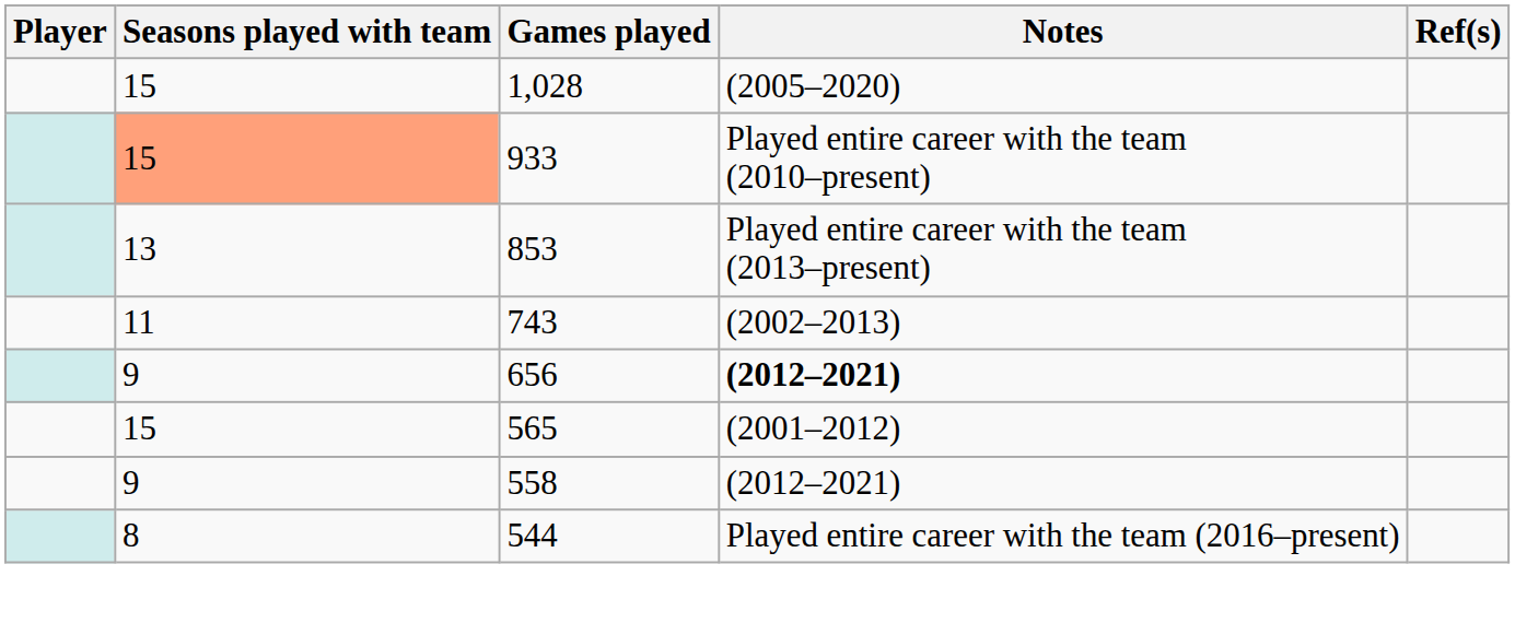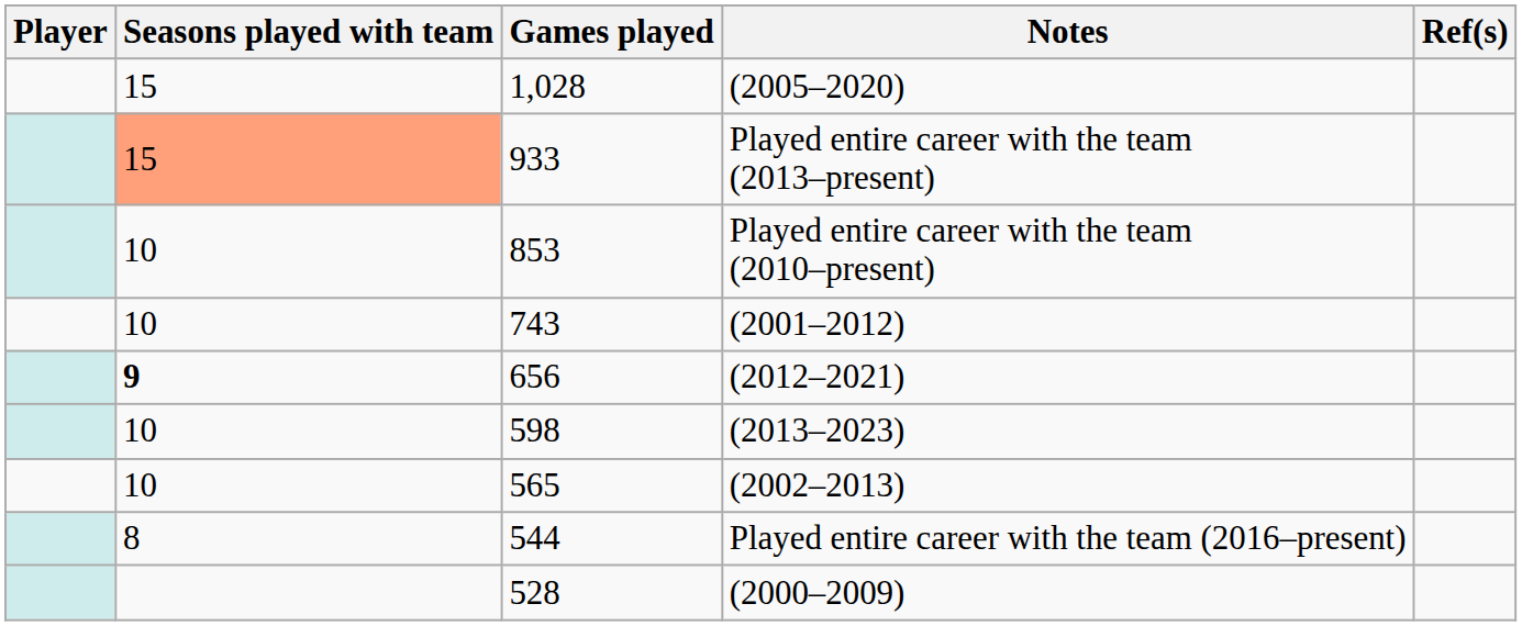 <table class="wikitable sortable plainrowheaders">
 <tr>
 <th scope="col">Player</th>
 <th scope="col">Seasons played with team</th>
 <th scope="col">Games played</th>
 <th scope="col">Notes</th>
 <th scope="col" class="unsortable">Ref(s)</th>
 </tr>
 <tr>
 <td></td>
 <td>15</td>
 <td>1,028</td>
 <td>(2005–2020)</td>
 <td></td>
 </tr>
 <tr>
 <td style="background:#CFECEC"></td>
 <td style="background: lightsalmon;">15</td>
 <td>933</td>
+<td>Played entire career with the team<br>(2013–present)</td>
+<td></td>
+</tr>
+<tr>
+<td style="background:#CFECEC"></td>
+<td>10</td>
+<td>853</td>
 <td>Played entire career with the team<br>(2010–present)</td>
 <td></td>
 </tr>
 <tr>
+<td></td>
+<td>10</td>
+<td>743</td>
+<td>(2001–2012)</td>
+<td></td>
+</tr>
+<tr>
 <td style="background:#CFECEC"></td>
-<td>13</td>
-<td>853</td>
-<td>Played entire career with the team<br>(2013–present)</td>
+<td><strong>9</strong></td>
+<td>656</td>
+<td>(2012–2021)</td>
+<td></td>
+</tr>
+<tr>
+<td style="background:#CFECEC"></td>
+<td>10</td>
+<td>598</td>
+<td>(2013–2023)</td>
 <td></td>
 </tr>
 <tr>
 <td></td>
-<td>11</td>
-<td>743</td>
+<td>10</td>
+<td>565</td>
 <td>(2002–2013)</td>
-<td></td>
-</tr>
-<tr>
-<td style="background:#CFECEC"></td>
-<td>9</td>
-<td>656</td>
-<td><strong>(2012–2021)</strong></td>
-<td></td>
-</tr>
-<tr>
-<td></td>
-<td>15</td>
-<td>565</td>
-<td>(2001–2012)</td>
-<td></td>
-</tr>
-<tr>
-<td></td>
-<td>9</td>
-<td>558</td>
-<td>(2012–2021)</td>
 <td></td>
 </tr>
 <tr>
 <td style="background:#CFECEC"></td>
 <td>8</td>
 <td>544</td>
 <td>Played entire career with the team (2016–present)</td>
 <td></td>
 </tr>
+<tr>
+<td style="background:#CFECEC"></td>
+<td></td>
+<td>528</td>
+<td>(2000–2009)</td>
+<td></td>
+</tr>
 </table>
